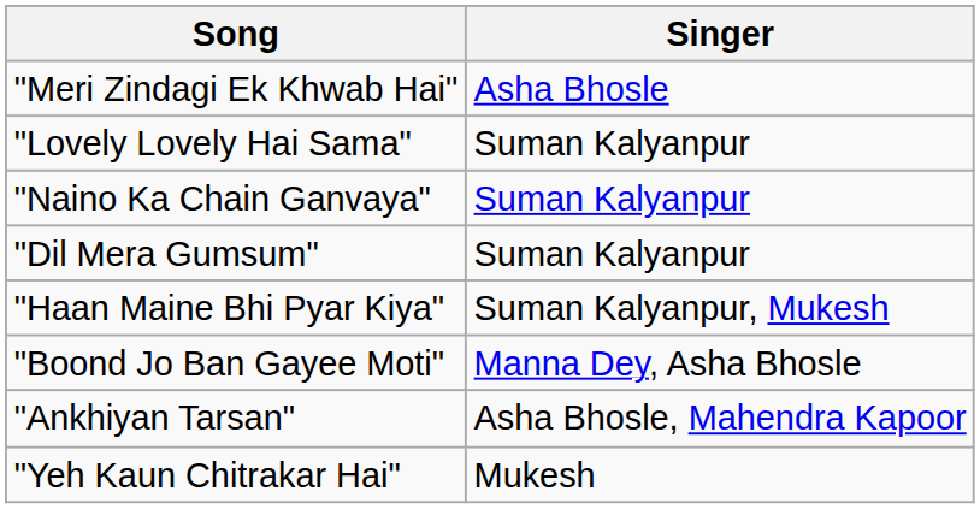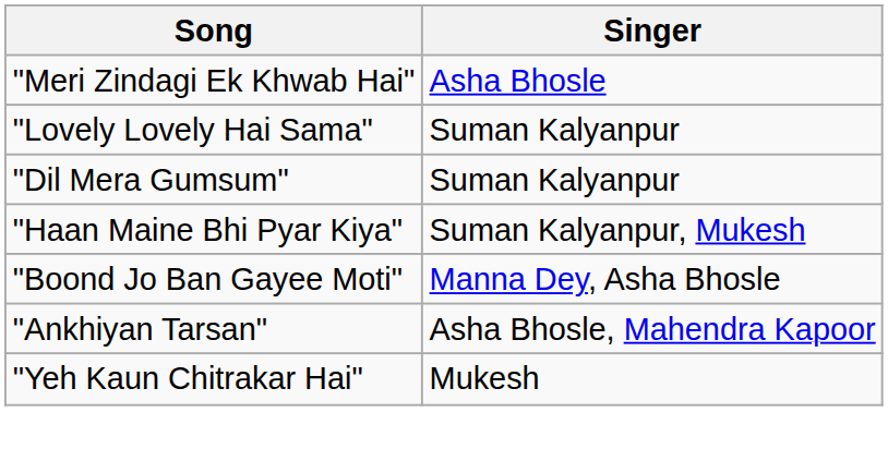 <table class="wikitable" style="font-size:95%;">
 <tr>
 <th>Song</th>
 <th>Singer</th>
 </tr>
 <tr>
 <td>"Meri Zindagi Ek Khwab Hai"</td>
 <td><a href='#'>Asha Bhosle</a></td>
 </tr>
 <tr>
 <td>"Lovely Lovely Hai Sama"</td>
 <td>Suman Kalyanpur</td>
-</tr>
-<tr>
-<td>"Naino Ka Chain Ganvaya"</td>
-<td><a href='#'>Suman Kalyanpur</a></td>
 </tr>
 <tr>
 <td>"Dil Mera Gumsum"</td>
 <td>Suman Kalyanpur</td>
 </tr>
 <tr>
 <td>"Haan Maine Bhi Pyar Kiya"</td>
 <td>Suman Kalyanpur, <a href='#'>Mukesh</a></td>
 </tr>
 <tr>
 <td>"Boond Jo Ban Gayee Moti"</td>
 <td><a href='#'>Manna Dey</a>, Asha Bhosle</td>
 </tr>
 <tr>
 <td>"Ankhiyan Tarsan"</td>
 <td>Asha Bhosle, <a href='#'>Mahendra Kapoor</a></td>
 </tr>
 <tr>
 <td>"Yeh Kaun Chitrakar Hai"</td>
 <td>Mukesh</td>
 </tr>
 </table>
